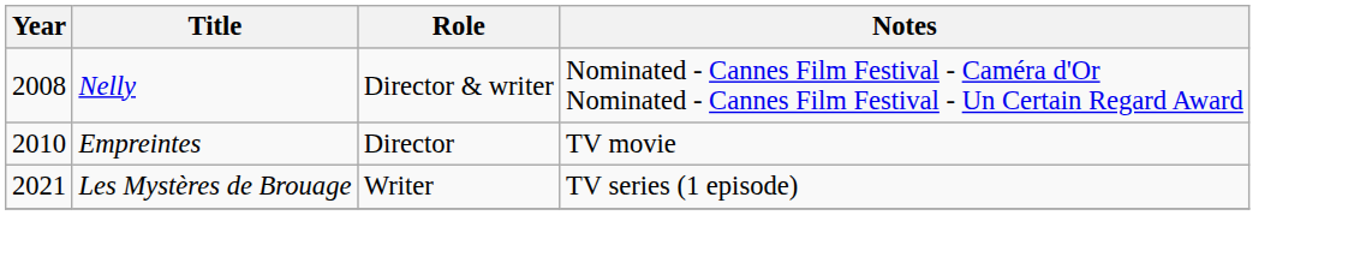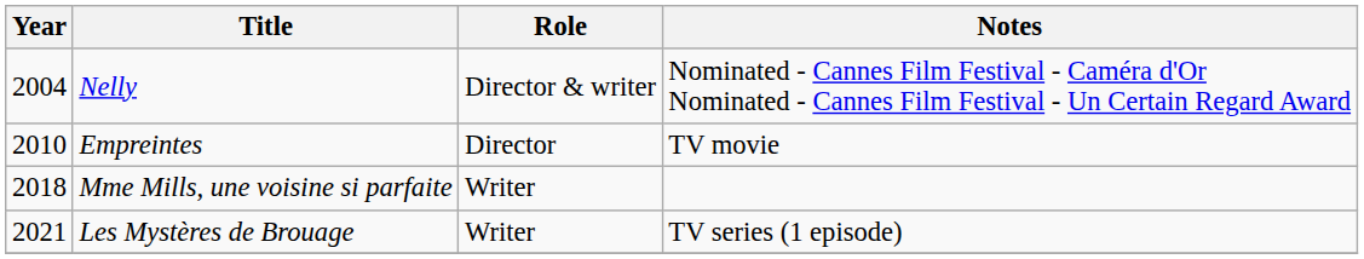 <table class="wikitable sortable">
 <tr>
 <th>Year</th>
 <th>Title</th>
 <th>Role</th>
 <th class="unsortable">Notes</th>
 </tr>
 <tr>
-<td>2008</td>
+<td>2004</td>
 <td><em><a href='#'>Nelly</a></em></td>
 <td>Director & writer</td>
 <td>Nominated - <a href='#'>Cannes Film Festival</a> - <a href='#'>Caméra d'Or</a><br>Nominated - <a href='#'>Cannes Film Festival</a> - <a href='#'>Un Certain Regard Award</a></td>
 </tr>
 <tr>
 <td>2010</td>
 <td><em>Empreintes</em></td>
 <td>Director</td>
 <td>TV movie</td>
 </tr>
 <tr>
+<td>2018</td>
+<td><em>Mme Mills, une voisine si parfaite</em></td>
+<td>Writer</td>
+<td></td>
+</tr>
+<tr>
 <td>2021</td>
 <td><em>Les Mystères de Brouage</em></td>
 <td>Writer</td>
 <td>TV series (1 episode)</td>
 </tr>
 <tr>
 </tr>
 </table>
